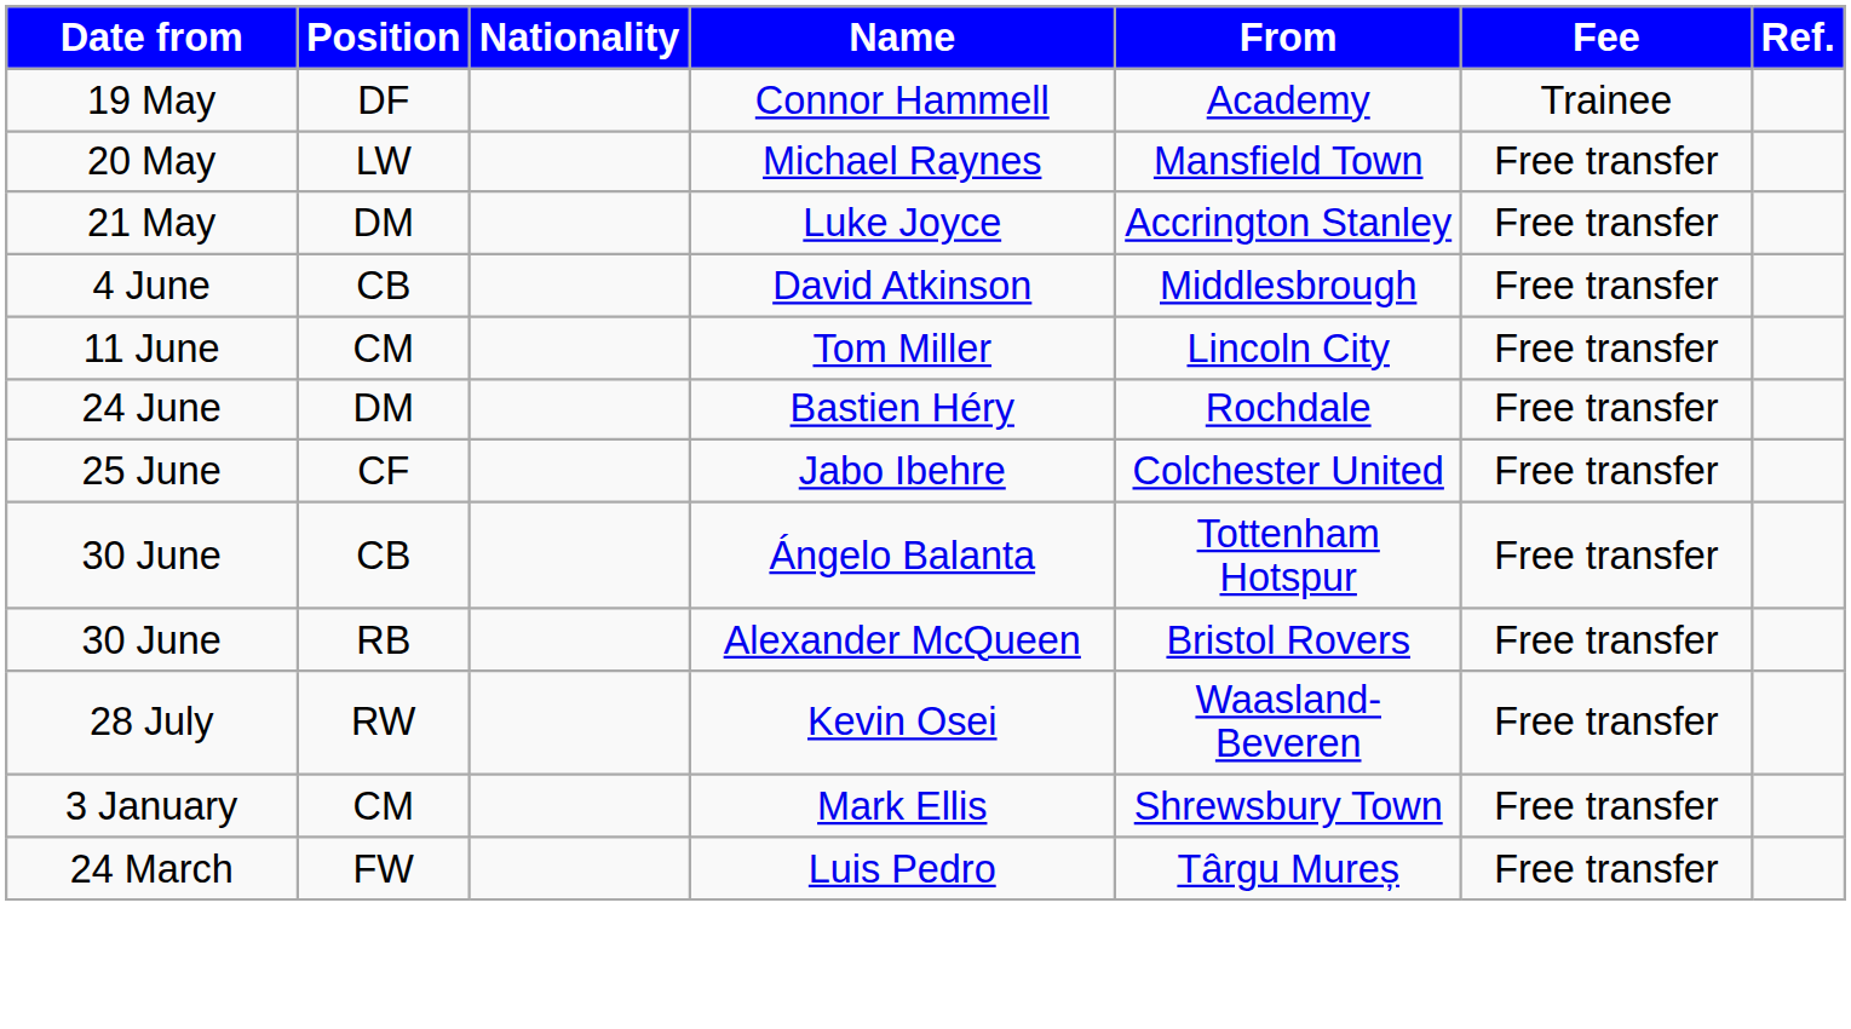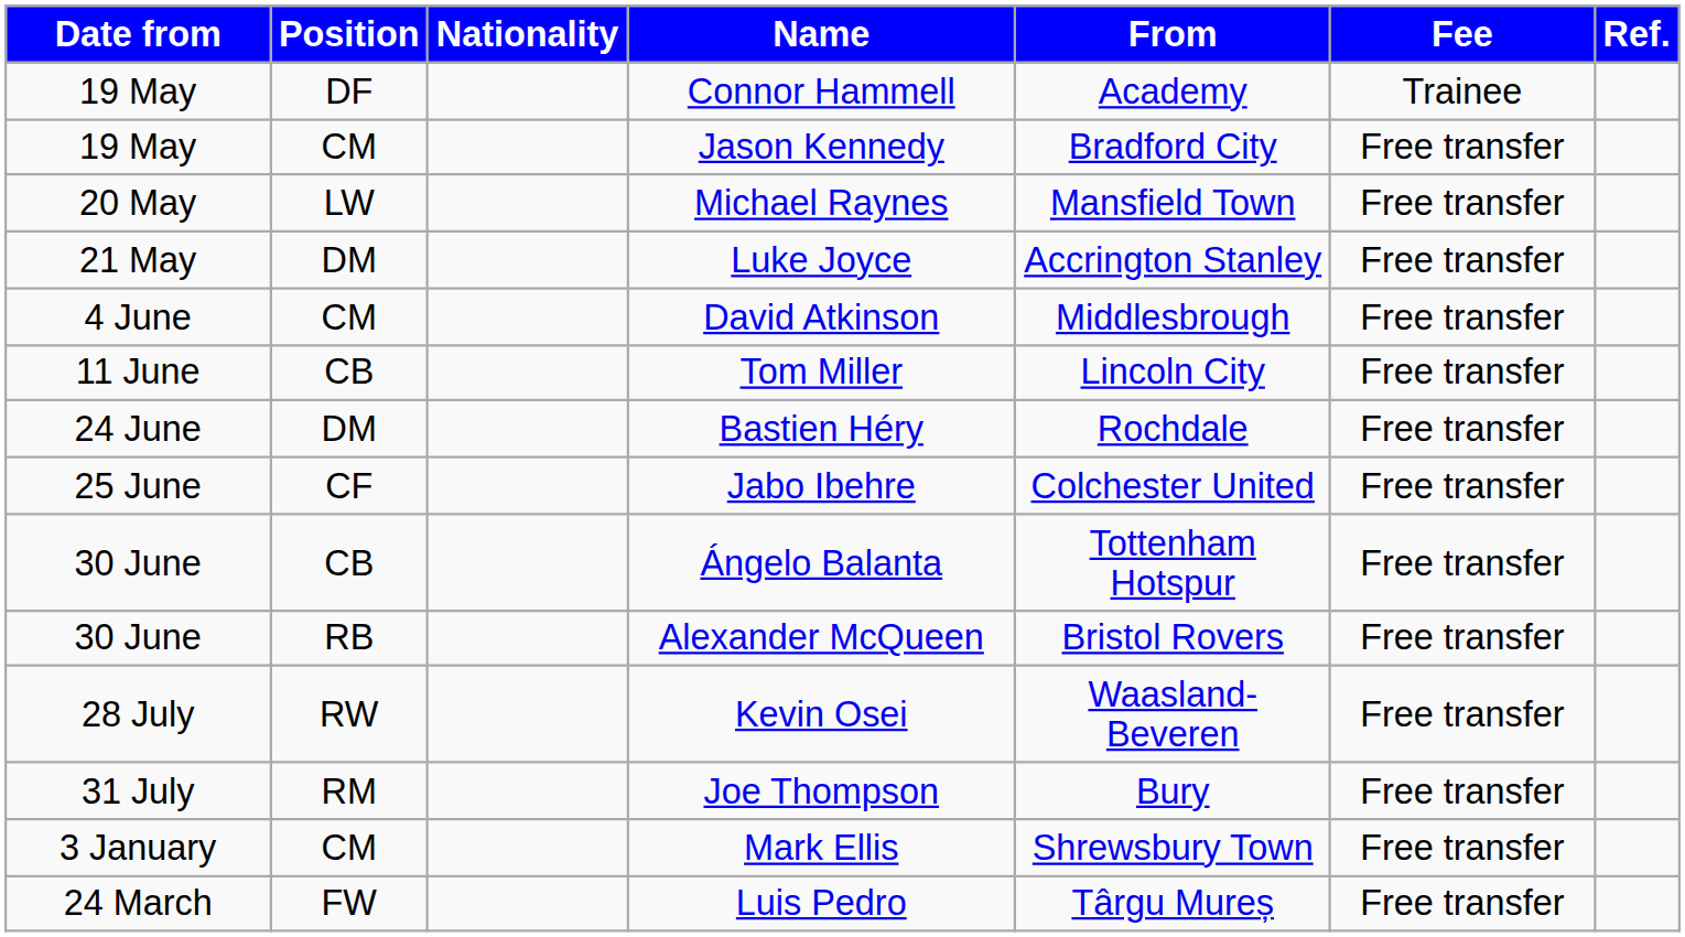 <table class="wikitable"  style="text-align:center; font-size:90%; ">
 <tr>
 <th style="background:blue; color:white; width:100px;">Date from</th>
 <th style="background:blue; color:white; width:50px;">Position</th>
 <th style="background:blue; color:white; width:50px;">Nationality</th>
 <th style="background:blue; color:white; width:150px;">Name</th>
 <th style="background:blue; color:white; width:120px;">From</th>
 <th style="background:blue; color:white; width:100px;">Fee</th>
 <th style="background:blue; color:white; width:25px;">Ref.</th>
 </tr>
 <tr>
 <td>19 May</td>
 <td>DF</td>
 <td></td>
 <td><a href='#'>Connor Hammell</a></td>
 <td><a href='#'>Academy</a></td>
 <td>Trainee</td>
+<td></td>
+</tr>
+<tr>
+<td>19 May</td>
+<td>CM</td>
+<td></td>
+<td><a href='#'>Jason Kennedy</a></td>
+<td><a href='#'>Bradford City</a></td>
+<td>Free transfer</td>
 <td></td>
 </tr>
 <tr>
 <td>20 May</td>
 <td>LW</td>
 <td></td>
 <td><a href='#'>Michael Raynes</a></td>
 <td><a href='#'>Mansfield Town</a></td>
 <td>Free transfer</td>
 <td></td>
 </tr>
 <tr>
 <td>21 May</td>
 <td>DM</td>
 <td></td>
 <td><a href='#'>Luke Joyce</a></td>
 <td><a href='#'>Accrington Stanley</a></td>
 <td>Free transfer</td>
 <td></td>
 </tr>
 <tr>
 <td>4 June</td>
-<td>CB</td>
+<td>CM</td>
 <td></td>
 <td><a href='#'>David Atkinson</a></td>
 <td><a href='#'>Middlesbrough</a></td>
 <td>Free transfer</td>
 <td></td>
 </tr>
 <tr>
 <td>11 June</td>
-<td>CM</td>
+<td>CB</td>
 <td></td>
 <td><a href='#'>Tom Miller</a></td>
 <td><a href='#'>Lincoln City</a></td>
 <td>Free transfer</td>
 <td></td>
 </tr>
 <tr>
 <td>24 June</td>
 <td>DM</td>
 <td></td>
 <td><a href='#'>Bastien Héry</a></td>
 <td><a href='#'>Rochdale</a></td>
 <td>Free transfer</td>
 <td></td>
 </tr>
 <tr>
 <td>25 June</td>
 <td>CF</td>
 <td></td>
 <td><a href='#'>Jabo Ibehre</a></td>
 <td><a href='#'>Colchester United</a></td>
 <td>Free transfer</td>
 <td></td>
 </tr>
 <tr>
 <td>30 June</td>
 <td>CB</td>
 <td></td>
 <td><a href='#'>Ángelo Balanta</a></td>
 <td><a href='#'>Tottenham Hotspur</a></td>
 <td>Free transfer</td>
 <td></td>
 </tr>
 <tr>
 <td>30 June</td>
 <td>RB</td>
 <td></td>
 <td><a href='#'>Alexander McQueen</a></td>
 <td><a href='#'>Bristol Rovers</a></td>
 <td>Free transfer</td>
 <td></td>
 </tr>
 <tr>
 <td>28 July</td>
 <td>RW</td>
 <td></td>
 <td><a href='#'>Kevin Osei</a></td>
 <td><a href='#'>Waasland-Beveren</a></td>
 <td>Free transfer</td>
 <td></td>
 </tr>
 <tr>
+<td>31 July</td>
+<td>RM</td>
+<td></td>
+<td><a href='#'>Joe Thompson</a></td>
+<td><a href='#'>Bury</a></td>
+<td>Free transfer</td>
+<td></td>
+</tr>
+<tr>
 <td>3 January</td>
 <td>CM</td>
 <td></td>
 <td><a href='#'>Mark Ellis</a></td>
 <td><a href='#'>Shrewsbury Town</a></td>
 <td>Free transfer</td>
 <td></td>
 </tr>
 <tr>
 <td>24 March</td>
 <td>FW</td>
 <td></td>
 <td><a href='#'>Luis Pedro</a></td>
 <td><a href='#'>Târgu Mureș</a></td>
 <td>Free transfer</td>
 <td></td>
 </tr>
 </table>
